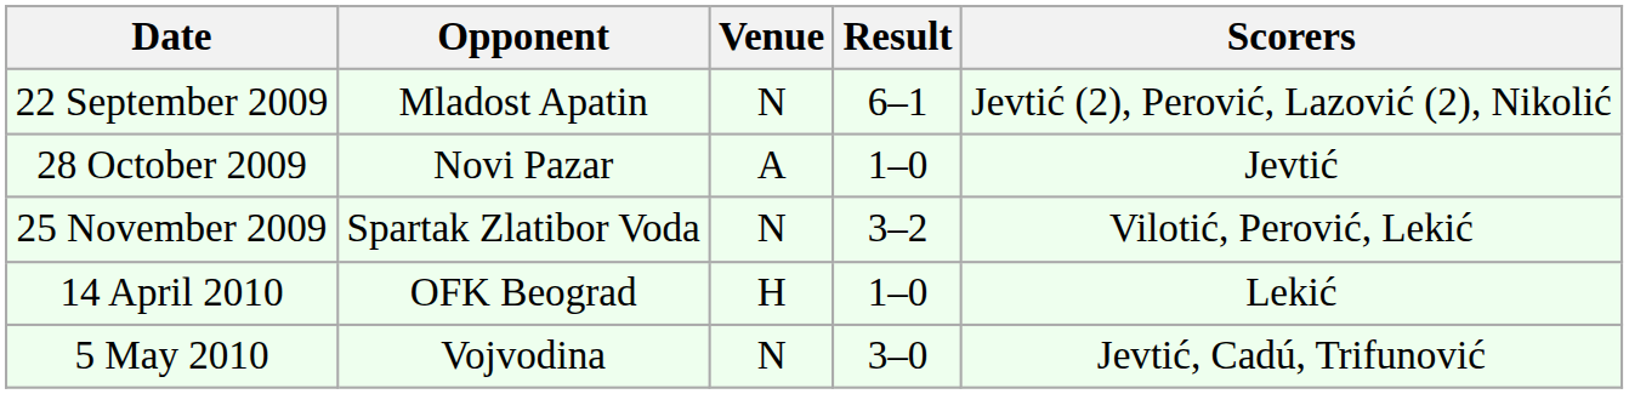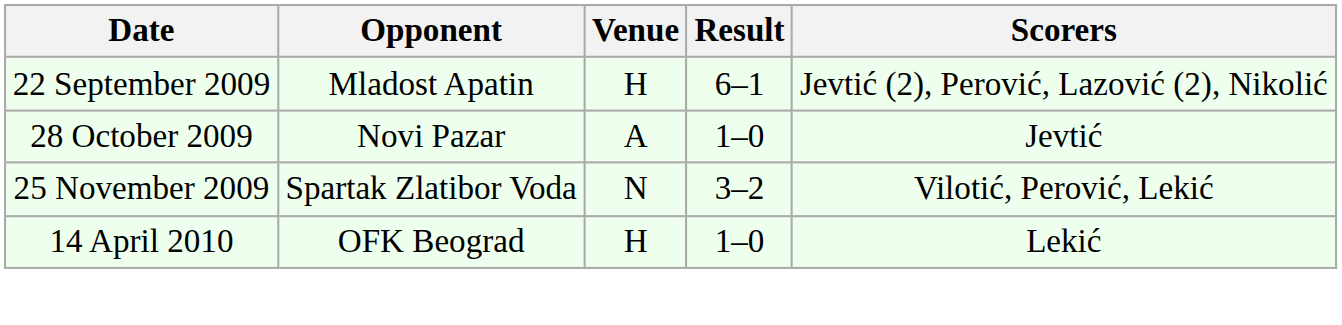 <table class="wikitable sortable" style="font-size:100%; text-align:center">
 <tr>
 <th>Date</th>
 <th>Opponent</th>
 <th>Venue</th>
 <th>Result</th>
 <th>Scorers</th>
 </tr>
 <tr bgcolor = "#EEFFEE">
 <td>22 September 2009</td>
 <td>Mladost Apatin</td>
-<td>N</td>
+<td>H</td>
 <td>6–1</td>
 <td>Jevtić (2), Perović, Lazović (2), Nikolić</td>
 </tr>
 <tr bgcolor = "#EEFFEE">
 <td>28 October 2009</td>
 <td>Novi Pazar</td>
 <td>A</td>
 <td>1–0</td>
 <td>Jevtić</td>
 </tr>
 <tr bgcolor = "#EEFFEE">
 <td>25 November 2009</td>
 <td>Spartak Zlatibor Voda</td>
 <td>N</td>
 <td>3–2</td>
 <td>Vilotić, Perović, Lekić</td>
 </tr>
 <tr bgcolor = "#EEFFEE">
 <td>14 April 2010</td>
 <td>OFK Beograd</td>
 <td>H</td>
 <td>1–0</td>
 <td>Lekić</td>
 </tr>
-<tr bgcolor = "#EEFFEE">
-<td>5 May 2010</td>
-<td>Vojvodina</td>
-<td>N</td>
-<td>3–0</td>
-<td>Jevtić, Cadú, Trifunović</td>
-</tr>
 </table>
